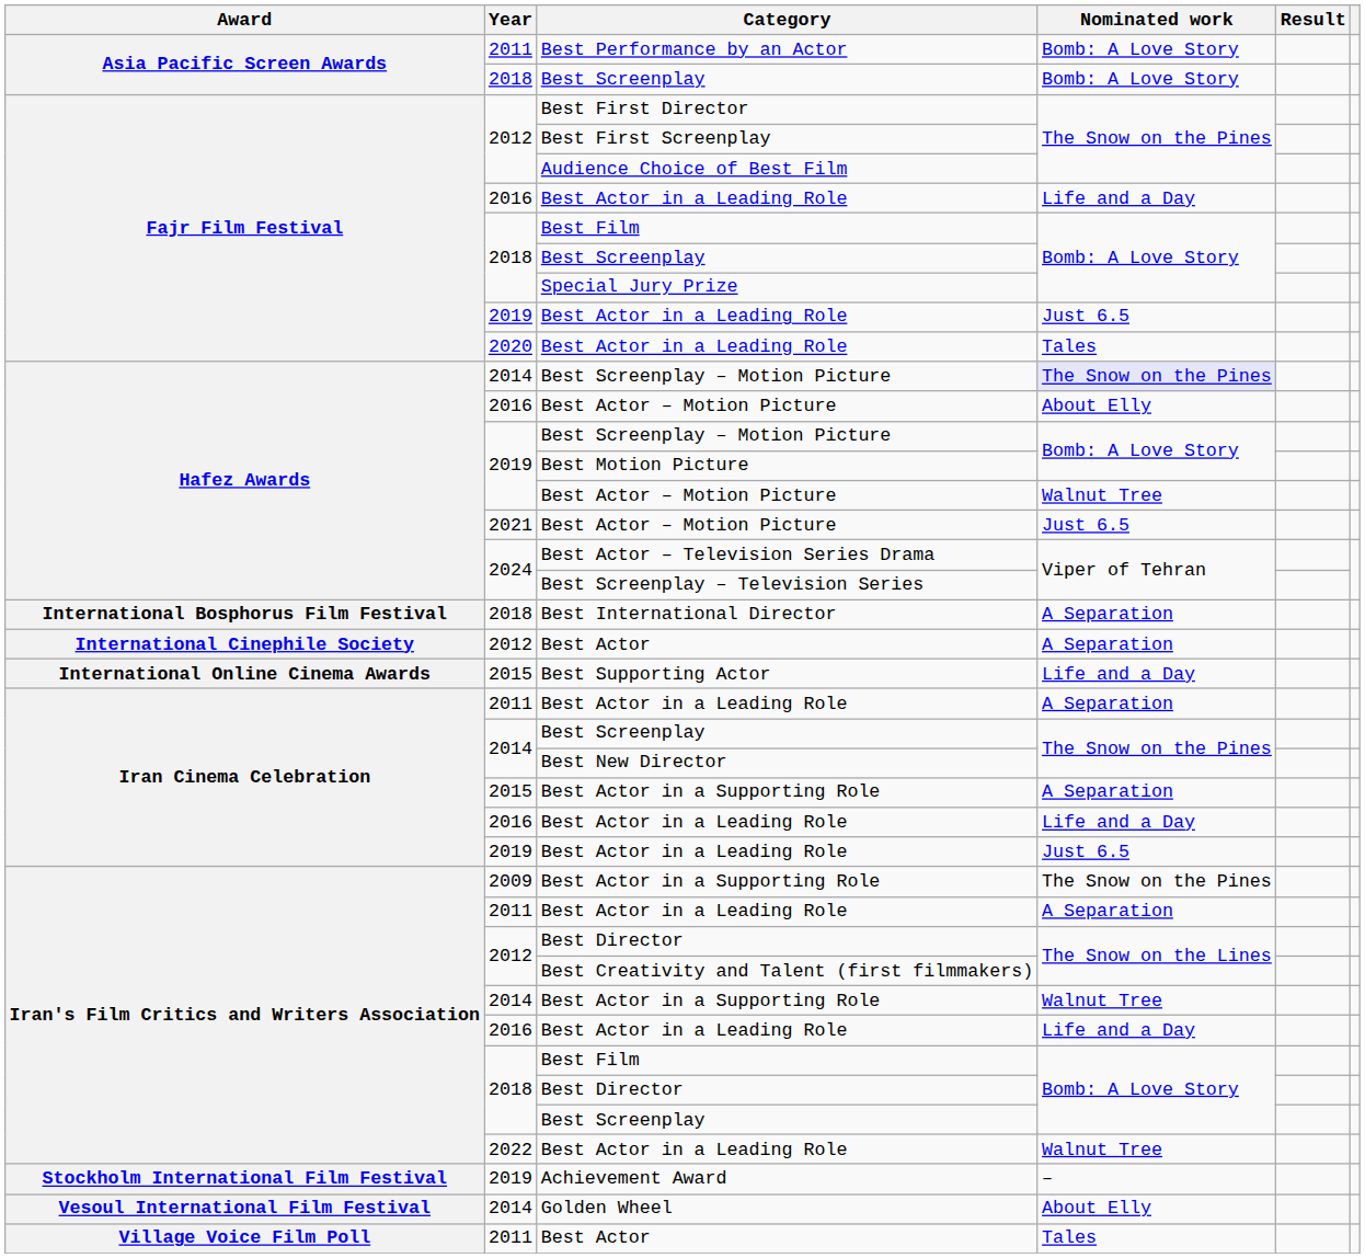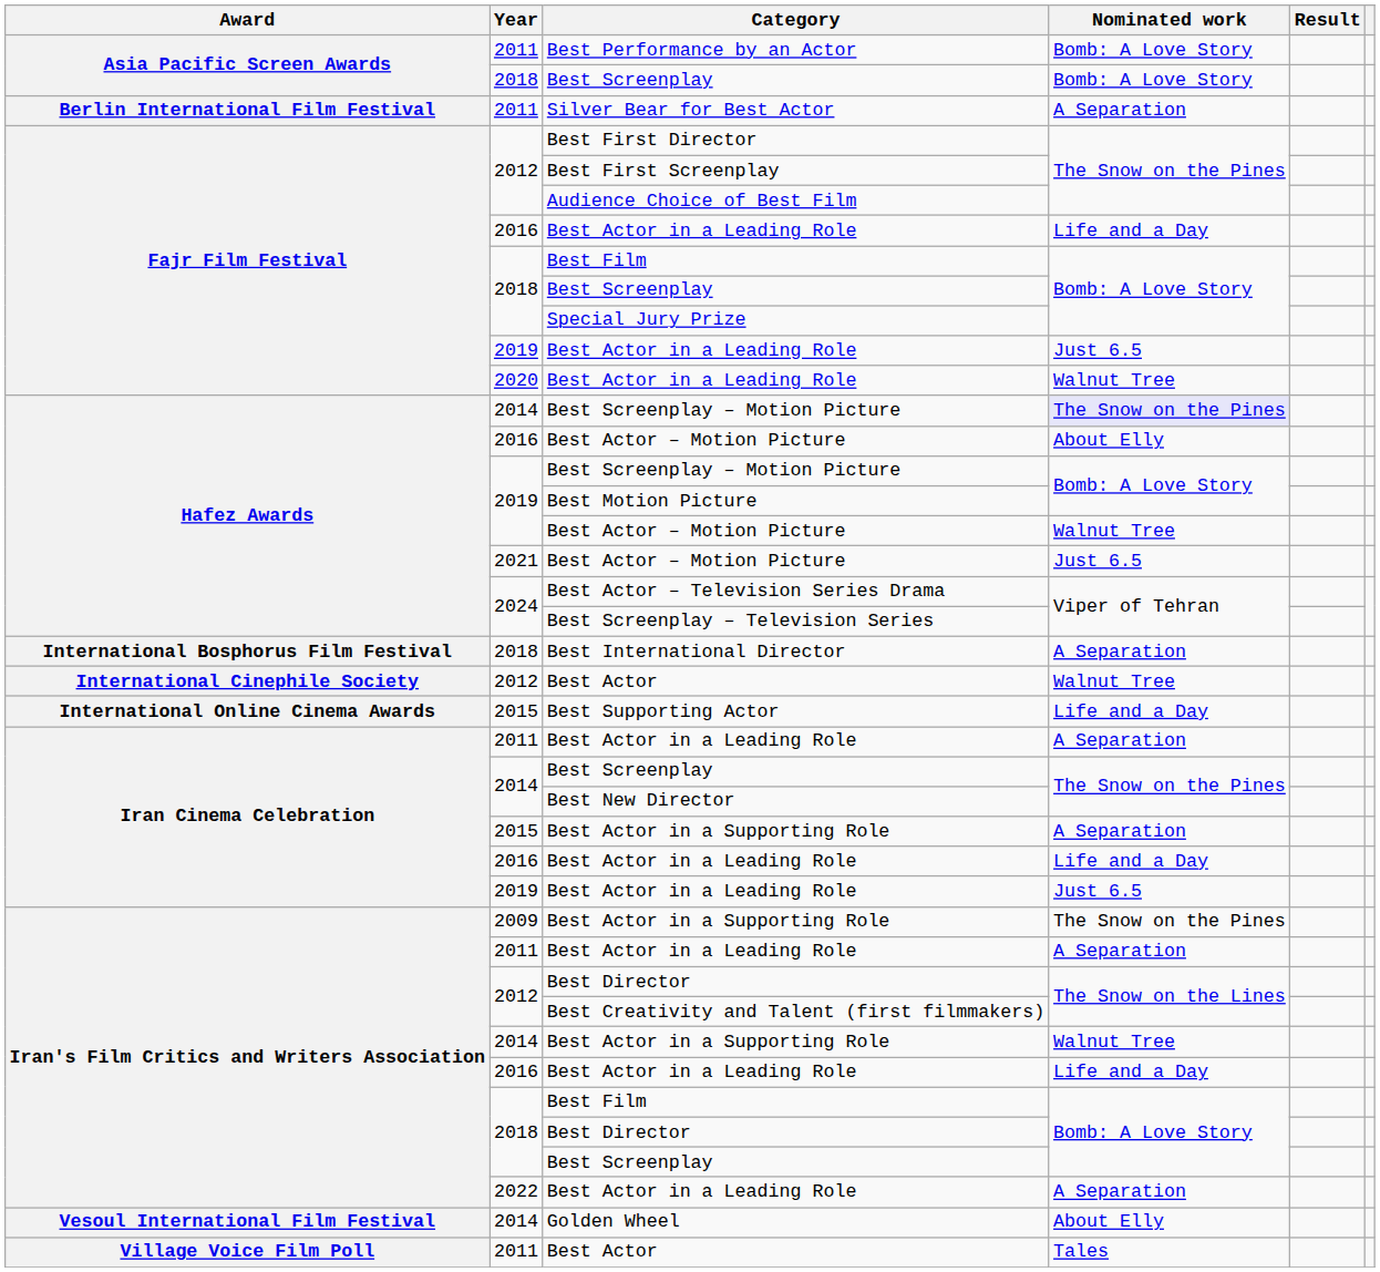 <table class="wikitable sortable plainrowheaders">
 <tr>
 <th scope="col">Award</th>
 <th scope="col">Year</th>
 <th scope="col">Category</th>
 <th scope="col">Nominated work</th>
 <th scope="col">Result</th>
 <th class="unsortable" scope="col"></th>
 </tr>
 <tr>
 <th scope="row" rowspan="2"><a href='#'>Asia Pacific Screen Awards</a></th>
 <td><a href='#'>2011</a></td>
 <td><a href='#'>Best Performance by an Actor</a></td>
 <td><a href='#'>Bomb: A Love Story</a></td>
 <td></td>
 <td></td>
 </tr>
 <tr>
 <td><a href='#'>2018</a></td>
 <td><a href='#'>Best Screenplay</a></td>
 <td><a href='#'>Bomb: A Love Story</a></td>
+<td></td>
+<td></td>
+</tr>
+<tr>
+<th scope="row"><a href='#'>Berlin International Film Festival</a></th>
+<td><a href='#'>2011</a></td>
+<td><a href='#'>Silver Bear for Best Actor</a></td>
+<td><a href='#'>A Separation</a></td>
 <td></td>
 <td></td>
 </tr>
 <tr>
 <th scope="row" rowspan="9"><a href='#'>Fajr Film Festival</a></th>
 <td rowspan="3">2012</td>
 <td>Best First Director</td>
 <td rowspan="3"><a href='#'>The Snow on the Pines</a></td>
 <td></td>
 <td></td>
 </tr>
 <tr>
 <td>Best First Screenplay</td>
 <td></td>
 <td></td>
 </tr>
 <tr>
 <td><a href='#'>Audience Choice of Best Film</a></td>
 <td></td>
 <td></td>
 </tr>
 <tr>
 <td>2016</td>
 <td><a href='#'>Best Actor in a Leading Role</a></td>
 <td><a href='#'>Life and a Day</a></td>
 <td></td>
 <td></td>
 </tr>
 <tr>
 <td rowspan="3">2018</td>
 <td><a href='#'>Best Film</a></td>
 <td rowspan="3"><a href='#'>Bomb: A Love Story</a></td>
 <td></td>
 <td></td>
 </tr>
 <tr>
 <td><a href='#'>Best Screenplay</a></td>
 <td></td>
 <td></td>
 </tr>
 <tr>
 <td><a href='#'>Special Jury Prize</a></td>
 <td></td>
 <td></td>
 </tr>
 <tr>
 <td><a href='#'>2019</a></td>
 <td><a href='#'>Best Actor in a Leading Role</a></td>
 <td><a href='#'>Just 6.5</a></td>
 <td></td>
 <td></td>
 </tr>
 <tr>
 <td><a href='#'>2020</a></td>
 <td><a href='#'>Best Actor in a Leading Role</a></td>
-<td><a href='#'>Tales</a></td>
+<td><a href='#'>Walnut Tree</a></td>
 <td></td>
 <td></td>
 </tr>
 <tr>
 <th rowspan="8" scope="row"><a href='#'>Hafez Awards</a></th>
 <td>2014</td>
 <td>Best Screenplay – Motion Picture</td>
 <td style="background: lavender;"><a href='#'>The Snow on the Pines</a></td>
 <td></td>
 <td></td>
 </tr>
 <tr>
 <td>2016</td>
 <td>Best Actor – Motion Picture</td>
 <td><a href='#'>About Elly</a></td>
 <td></td>
 <td></td>
 </tr>
 <tr>
 <td rowspan="3">2019</td>
 <td>Best Screenplay – Motion Picture</td>
 <td rowspan="2"><a href='#'>Bomb: A Love Story</a></td>
 <td></td>
 <td></td>
 </tr>
 <tr>
 <td>Best Motion Picture</td>
 <td></td>
 <td></td>
 </tr>
 <tr>
 <td>Best Actor – Motion Picture</td>
 <td><a href='#'>Walnut Tree</a></td>
 <td></td>
 <td></td>
 </tr>
 <tr>
 <td>2021</td>
 <td>Best Actor – Motion Picture</td>
 <td><a href='#'>Just 6.5</a></td>
 <td></td>
 <td></td>
 </tr>
 <tr>
 <td rowspan="2">2024</td>
 <td>Best Actor – Television Series Drama</td>
 <td rowspan="2">Viper of Tehran</td>
 <td></td>
 <td rowspan="2"></td>
 </tr>
 <tr>
 <td>Best Screenplay – Television Series</td>
 <td></td>
 </tr>
 <tr>
 <th scope="row">International Bosphorus Film Festival</th>
 <td>2018</td>
 <td>Best International Director</td>
 <td><a href='#'>A Separation</a></td>
 <td></td>
 <td></td>
 </tr>
 <tr>
 <th scope="row"><a href='#'>International Cinephile Society</a></th>
 <td>2012</td>
 <td>Best Actor</td>
-<td><a href='#'>A Separation</a></td>
+<td><a href='#'>Walnut Tree</a></td>
 <td></td>
 <td></td>
 </tr>
 <tr>
 <th scope="row">International Online Cinema Awards</th>
 <td>2015</td>
 <td>Best Supporting Actor</td>
 <td><a href='#'>Life and a Day</a></td>
 <td></td>
 <td></td>
 </tr>
 <tr>
 <th rowspan="6" scope="row">Iran Cinema Celebration</th>
 <td>2011</td>
 <td>Best Actor in a Leading Role</td>
 <td><a href='#'>A Separation</a></td>
 <td></td>
 <td></td>
 </tr>
 <tr>
 <td rowspan="2">2014</td>
 <td>Best Screenplay</td>
 <td rowspan="2"><a href='#'>The Snow on the Pines</a></td>
 <td></td>
 <td></td>
 </tr>
 <tr>
 <td>Best New Director</td>
 <td></td>
 <td></td>
 </tr>
 <tr>
 <td>2015</td>
 <td>Best Actor in a Supporting Role</td>
 <td><a href='#'>A Separation</a></td>
 <td></td>
 <td></td>
 </tr>
 <tr>
 <td>2016</td>
 <td>Best Actor in a Leading Role</td>
 <td><a href='#'>Life and a Day</a></td>
 <td></td>
 <td></td>
 </tr>
 <tr>
 <td>2019</td>
 <td>Best Actor in a Leading Role</td>
 <td><a href='#'>Just 6.5</a></td>
 <td></td>
 <td></td>
 </tr>
 <tr>
 <th scope="row" rowspan="10">Iran's Film Critics and Writers Association</th>
 <td>2009</td>
 <td>Best Actor in a Supporting Role</td>
 <td>The Snow on the Pines</td>
 <td></td>
 <td></td>
 </tr>
 <tr>
 <td>2011</td>
 <td>Best Actor in a Leading Role</td>
 <td><a href='#'>A Separation</a></td>
 <td></td>
 <td></td>
 </tr>
 <tr>
 <td rowspan="2">2012</td>
 <td>Best Director</td>
 <td rowspan="2"><a href='#'>The Snow on the Lines</a></td>
 <td></td>
 <td></td>
 </tr>
 <tr>
 <td>Best Creativity and Talent (first filmmakers)</td>
 <td></td>
 <td></td>
 </tr>
 <tr>
 <td>2014</td>
 <td>Best Actor in a Supporting Role</td>
 <td><a href='#'>Walnut Tree</a></td>
 <td></td>
 <td></td>
 </tr>
 <tr>
 <td>2016</td>
 <td>Best Actor in a Leading Role</td>
 <td><a href='#'>Life and a Day</a></td>
 <td></td>
 <td></td>
 </tr>
 <tr>
 <td rowspan="3">2018</td>
 <td>Best Film</td>
 <td rowspan="3"><a href='#'>Bomb: A Love Story</a></td>
 <td></td>
 <td></td>
 </tr>
 <tr>
 <td>Best Director</td>
 <td></td>
 <td></td>
 </tr>
 <tr>
 <td>Best Screenplay</td>
 <td></td>
 <td></td>
 </tr>
 <tr>
 <td>2022</td>
 <td>Best Actor in a Leading Role</td>
-<td><a href='#'>Walnut Tree</a></td>
-<td></td>
-<td></td>
-</tr>
-<tr>
-<th scope="row"><a href='#'>Stockholm International Film Festival</a></th>
-<td>2019</td>
-<td>Achievement Award</td>
-<td>–</td>
+<td><a href='#'>A Separation</a></td>
 <td></td>
 <td></td>
 </tr>
 <tr>
 <th scope="row"><a href='#'>Vesoul International Film Festival</a></th>
 <td>2014</td>
 <td>Golden Wheel</td>
 <td><a href='#'>About Elly</a></td>
 <td></td>
 <td></td>
 </tr>
 <tr>
 <th scope="row"><a href='#'>Village Voice Film Poll</a></th>
 <td>2011</td>
 <td>Best Actor</td>
 <td><a href='#'>Tales</a></td>
 <td></td>
 <td></td>
 </tr>
 </table>
